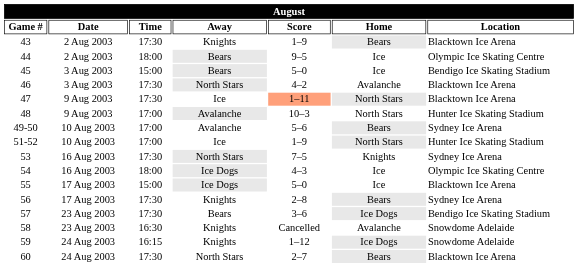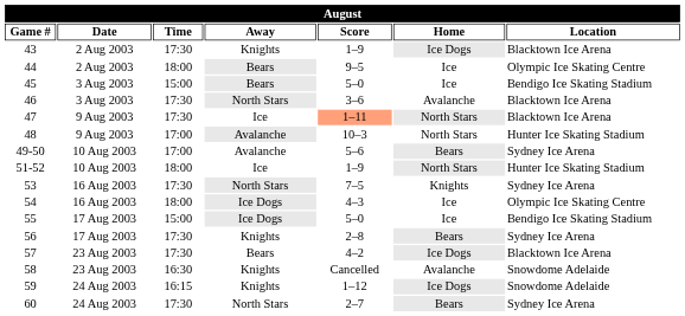 <table class="toccolours" style="width:55em;text-align: center">
 <tr>
 <th colspan="7" style="background:#000000;color:white;border:#000000 1px solid">August</th>
 </tr>
 <tr>
 <th style="background:#FFFFFF;color:black;border:#000000 1px solid; width: 40px">Game #</th>
 <th style="background:#FFFFFF;color:black;border:#000000 1px solid; width: 80px">Date</th>
 <th style="background:#FFFFFF;color:black;border:#000000 1px solid; width: 40px">Time</th>
 <th style="background:#FFFFFF;color:black;border:#000000 1px solid; width: 95px">Away</th>
 <th style="background:#FFFFFF;color:black;border:#000000 1px solid; width: 50px">Score</th>
 <th style="background:#FFFFFF;color:black;border:#000000 1px solid; width: 95px">Home</th>
 <th style="background:#FFFFFF;color:black;border:#000000 1px solid; width: 150px">Location</th>
 </tr>
 <tr>
 <td>43</td>
 <td>2 Aug 2003</td>
 <td>17:30</td>
 <td>Knights</td>
 <td>1–9</td>
-<td bgcolor="#e8e8e8">Bears</td>
+<td bgcolor="#e8e8e8">Ice Dogs</td>
 <td align="left">Blacktown Ice Arena</td>
 </tr>
 <tr>
 <td>44</td>
 <td>2 Aug 2003</td>
 <td>18:00</td>
 <td bgcolor="#e8e8e8">Bears</td>
 <td>9–5</td>
 <td>Ice</td>
 <td align="left">Olympic Ice Skating Centre</td>
 </tr>
 <tr>
 <td>45</td>
 <td>3 Aug 2003</td>
 <td>15:00</td>
 <td bgcolor="#e8e8e8">Bears</td>
 <td>5–0</td>
 <td>Ice</td>
 <td align="left">Bendigo Ice Skating Stadium</td>
 </tr>
 <tr>
 <td>46</td>
 <td>3 Aug 2003</td>
 <td>17:30</td>
 <td bgcolor="#e8e8e8">North Stars</td>
-<td>4–2</td>
+<td>3–6</td>
 <td>Avalanche</td>
 <td align="left">Blacktown Ice Arena</td>
 </tr>
 <tr>
 <td>47</td>
 <td>9 Aug 2003</td>
 <td>17:30</td>
 <td>Ice</td>
 <td style="background: lightsalmon;">1–11</td>
 <td bgcolor="#e8e8e8">North Stars</td>
 <td align="left">Blacktown Ice Arena</td>
 </tr>
 <tr>
 <td>48</td>
 <td>9 Aug 2003</td>
 <td>17:00</td>
 <td bgcolor="#e8e8e8">Avalanche</td>
 <td>10–3</td>
 <td>North Stars</td>
 <td align="left">Hunter Ice Skating Stadium</td>
 </tr>
 <tr>
 <td>49-50</td>
 <td>10 Aug 2003</td>
 <td>17:00</td>
 <td>Avalanche</td>
 <td>5–6</td>
 <td bgcolor="#e8e8e8">Bears</td>
 <td align="left">Sydney Ice Arena</td>
 </tr>
 <tr>
 <td>51-52</td>
 <td>10 Aug 2003</td>
-<td>17:00</td>
+<td>18:00</td>
 <td>Ice</td>
 <td>1–9</td>
 <td bgcolor="#e8e8e8">North Stars</td>
 <td align="left">Hunter Ice Skating Stadium</td>
 </tr>
 <tr>
 <td>53</td>
 <td>16 Aug 2003</td>
 <td>17:30</td>
 <td bgcolor="#e8e8e8">North Stars</td>
 <td>7–5</td>
 <td>Knights</td>
 <td align="left">Sydney Ice Arena</td>
 </tr>
 <tr>
 <td>54</td>
 <td>16 Aug 2003</td>
 <td>18:00</td>
 <td bgcolor="#e8e8e8">Ice Dogs</td>
 <td>4–3</td>
 <td>Ice</td>
 <td align="left">Olympic Ice Skating Centre</td>
 </tr>
 <tr>
 <td>55</td>
 <td>17 Aug 2003</td>
 <td>15:00</td>
 <td bgcolor="#e8e8e8">Ice Dogs</td>
 <td>5–0</td>
 <td>Ice</td>
-<td align="left">Blacktown Ice Arena</td>
+<td align="left">Bendigo Ice Skating Stadium</td>
 </tr>
 <tr>
 <td>56</td>
 <td>17 Aug 2003</td>
 <td>17:30</td>
 <td>Knights</td>
 <td>2–8</td>
 <td bgcolor="#e8e8e8">Bears</td>
 <td align="left">Sydney Ice Arena</td>
 </tr>
 <tr>
 <td>57</td>
 <td>23 Aug 2003</td>
 <td>17:30</td>
 <td>Bears</td>
-<td>3–6</td>
+<td>4–2</td>
 <td bgcolor="#e8e8e8">Ice Dogs</td>
-<td align="left">Bendigo Ice Skating Stadium</td>
+<td align="left">Blacktown Ice Arena</td>
 </tr>
 <tr>
 <td>58</td>
 <td>23 Aug 2003</td>
 <td>16:30</td>
 <td>Knights</td>
 <td>Cancelled</td>
 <td>Avalanche</td>
 <td align="left">Snowdome Adelaide</td>
 </tr>
 <tr>
 <td>59</td>
 <td>24 Aug 2003</td>
 <td>16:15</td>
 <td>Knights</td>
 <td>1–12</td>
 <td bgcolor="#e8e8e8">Ice Dogs</td>
 <td align="left">Snowdome Adelaide</td>
 </tr>
 <tr>
 <td>60</td>
 <td>24 Aug 2003</td>
 <td>17:30</td>
 <td>North Stars</td>
 <td>2–7</td>
 <td bgcolor="#e8e8e8">Bears</td>
-<td align="left">Blacktown Ice Arena</td>
+<td align="left">Sydney Ice Arena</td>
 </tr>
 <tr>
 </tr>
 </table>
